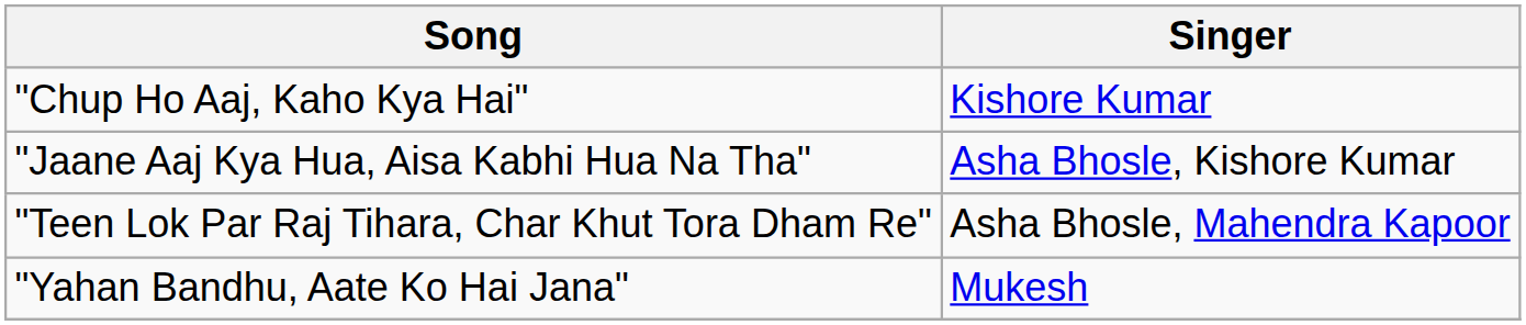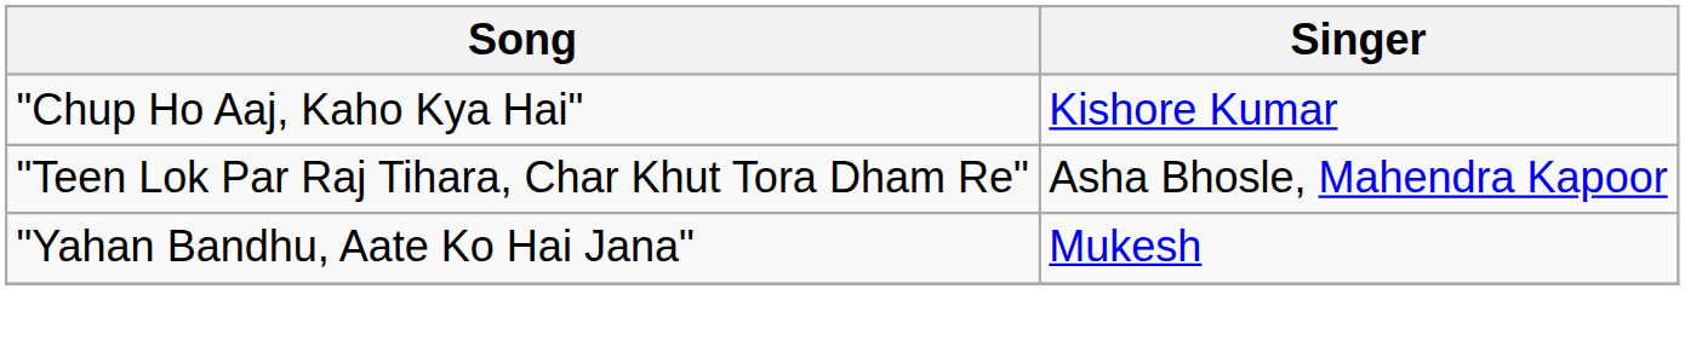 <table class="wikitable">
 <tr>
 <th>Song</th>
 <th>Singer</th>
 </tr>
 <tr>
 <td>"Chup Ho Aaj, Kaho Kya Hai"</td>
 <td><a href='#'>Kishore Kumar</a></td>
-</tr>
-<tr>
-<td>"Jaane Aaj Kya Hua, Aisa Kabhi Hua Na Tha"</td>
-<td><a href='#'>Asha Bhosle</a>, Kishore Kumar</td>
 </tr>
 <tr>
 <td>"Teen Lok Par Raj Tihara, Char Khut Tora Dham Re"</td>
 <td>Asha Bhosle, <a href='#'>Mahendra Kapoor</a></td>
 </tr>
 <tr>
 <td>"Yahan Bandhu, Aate Ko Hai Jana"</td>
 <td><a href='#'>Mukesh</a></td>
 </tr>
 <tr>
 </tr>
 </table>
